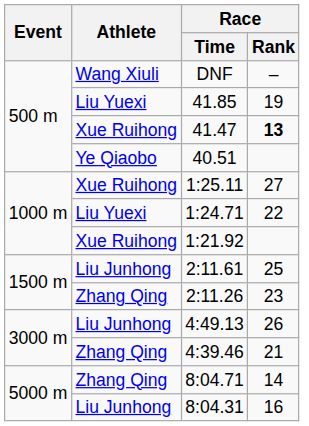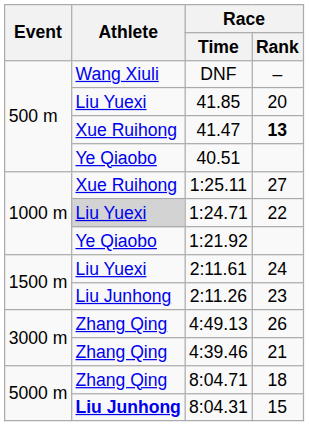 <table class="wikitable" border="1" style="font-size:90%">
 <tr>
 <th rowspan=2>Event</th>
 <th rowspan=2>Athlete</th>
 <th colspan=2>Race</th>
 </tr>
 <tr>
 <th>Time</th>
 <th>Rank</th>
 </tr>
 <tr>
 <td rowspan=4>500 m</td>
 <td><a href='#'>Wang Xiuli</a></td>
 <td align=center>DNF</td>
 <td align=center>–</td>
 </tr>
 <tr>
 <td><a href='#'>Liu Yuexi</a></td>
 <td align=center>41.85</td>
-<td align=center>19</td>
+<td align=center>20</td>
 </tr>
 <tr>
 <td><a href='#'>Xue Ruihong</a></td>
 <td align=center>41.47</td>
 <td align=center><strong>13</strong></td>
 </tr>
 <tr>
 <td><a href='#'>Ye Qiaobo</a></td>
 <td align=center>40.51</td>
 <td align=center></td>
 </tr>
 <tr>
 <td rowspan=3>1000 m</td>
 <td><a href='#'>Xue Ruihong</a></td>
 <td align=center>1:25.11</td>
 <td align=center>27</td>
 </tr>
 <tr>
-<td><a href='#'>Liu Yuexi</a></td>
+<td style="background: lightgrey;"><a href='#'>Liu Yuexi</a></td>
 <td align=center>1:24.71</td>
 <td align=center>22</td>
 </tr>
 <tr>
-<td><a href='#'>Xue Ruihong</a></td>
+<td><a href='#'>Ye Qiaobo</a></td>
 <td align=center>1:21.92</td>
 <td align=center></td>
 </tr>
 <tr>
 <td rowspan=2>1500 m</td>
-<td><a href='#'>Liu Junhong</a></td>
+<td><a href='#'>Liu Yuexi</a></td>
 <td align=center>2:11.61</td>
-<td align=center>25</td>
+<td align=center>24</td>
 </tr>
 <tr>
-<td><a href='#'>Zhang Qing</a></td>
+<td><a href='#'>Liu Junhong</a></td>
 <td align=center>2:11.26</td>
 <td align=center>23</td>
 </tr>
 <tr>
 <td rowspan=2>3000 m</td>
-<td><a href='#'>Liu Junhong</a></td>
+<td><a href='#'>Zhang Qing</a></td>
 <td align=center>4:49.13</td>
 <td align=center>26</td>
 </tr>
 <tr>
 <td><a href='#'>Zhang Qing</a></td>
 <td align=center>4:39.46</td>
 <td align=center>21</td>
 </tr>
 <tr>
 <td rowspan=2>5000 m</td>
 <td><a href='#'>Zhang Qing</a></td>
 <td align=center>8:04.71</td>
-<td align=center>14</td>
+<td align=center>18</td>
 </tr>
 <tr>
-<td><a href='#'>Liu Junhong</a></td>
+<td><strong><a href='#'>Liu Junhong</a></strong></td>
 <td align=center>8:04.31</td>
-<td align=center>16</td>
+<td align=center>15</td>
 </tr>
 </table>
